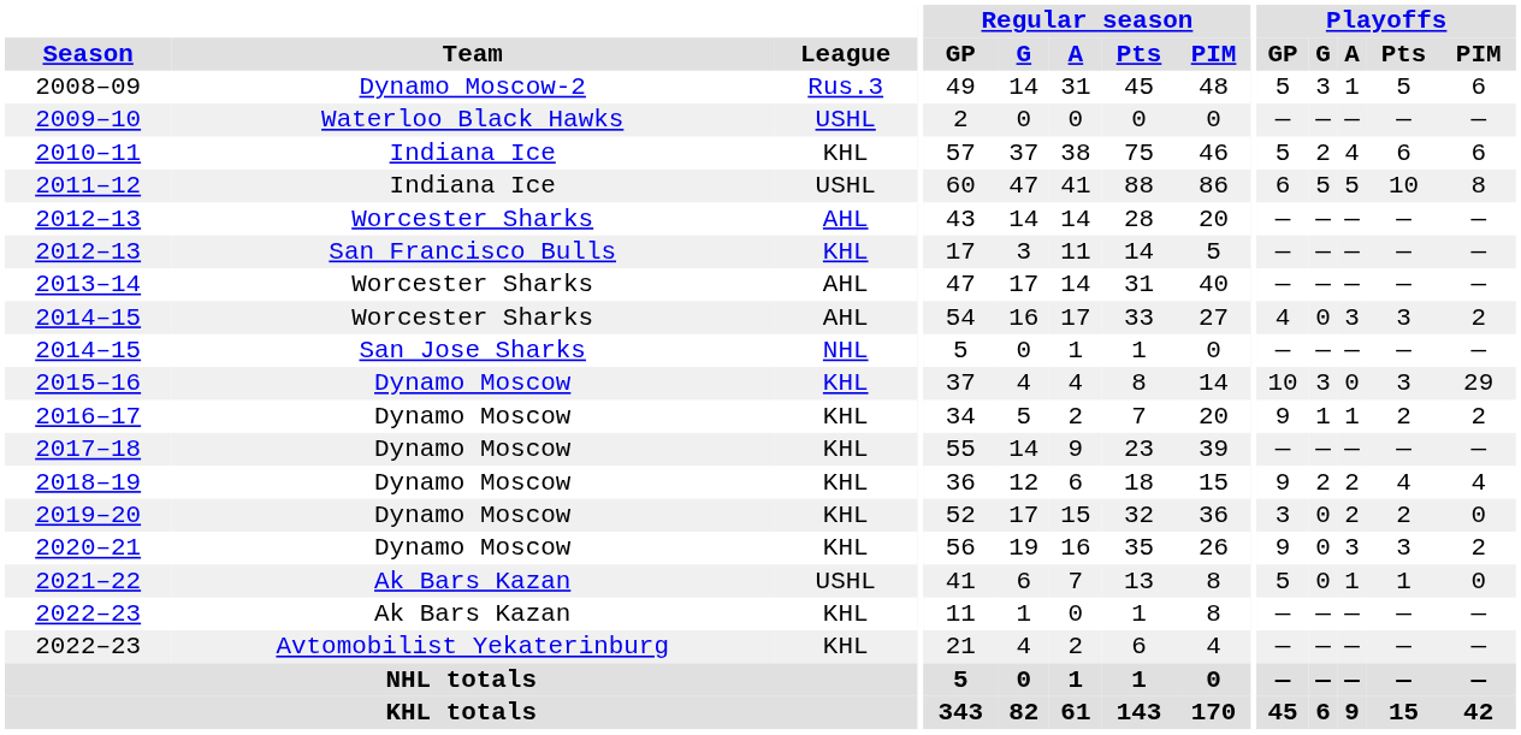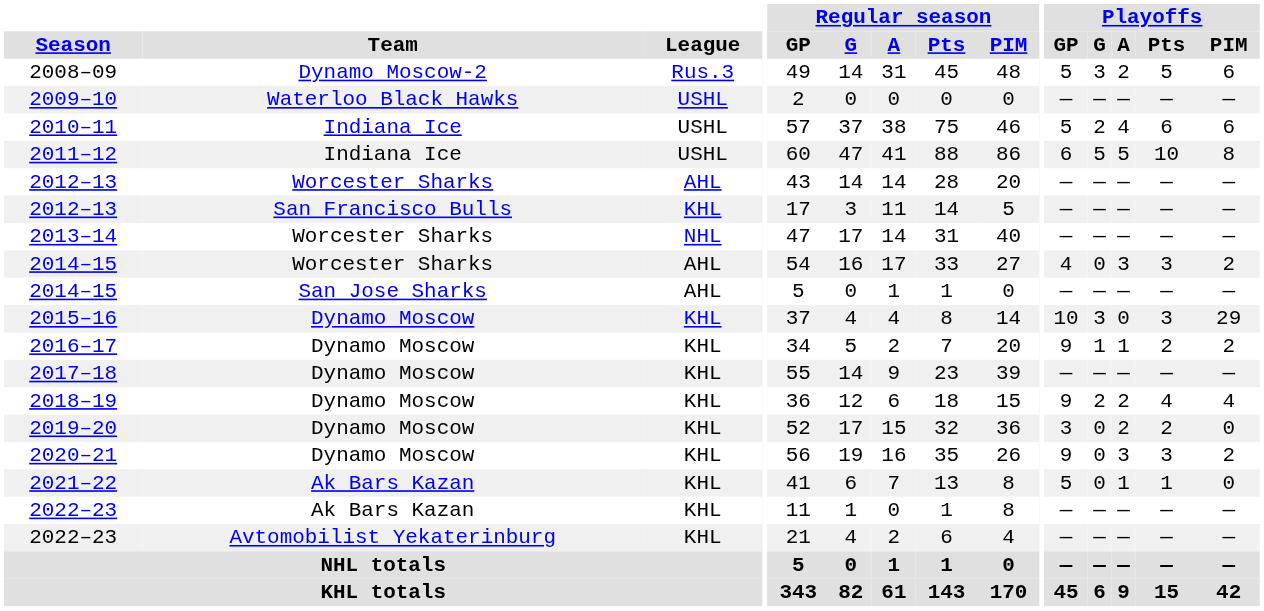 <table border="0" cellpadding="1" cellspacing="0" style="text-align:center; width:60em">
 <tr bgcolor="#e0e0e0">
 <th colspan="3"  bgcolor="#ffffff"></th>
 <th rowspan="99" bgcolor="#ffffff"></th>
 <th colspan="5"><a href='#'>Regular season</a></th>
 <th rowspan="99" bgcolor="#ffffff"></th>
 <th colspan="5"><a href='#'>Playoffs</a></th>
 </tr>
 <tr bgcolor="#e0e0e0">
 <th><a href='#'>Season</a></th>
 <th>Team</th>
 <th>League</th>
 <th>GP</th>
 <th><a href='#'>G</a></th>
 <th><a href='#'>A</a></th>
 <th><a href='#'>Pts</a></th>
 <th><a href='#'>PIM</a></th>
 <th>GP</th>
 <th>G</th>
 <th>A</th>
 <th>Pts</th>
 <th>PIM</th>
 </tr>
 <tr align="center">
 <td>2008–09</td>
 <td><a href='#'>Dynamo Moscow-2</a></td>
 <td><a href='#'>Rus.3</a></td>
 <td>49</td>
 <td>14</td>
 <td>31</td>
 <td>45</td>
 <td>48</td>
 <td>5</td>
 <td>3</td>
-<td>1</td>
+<td>2</td>
 <td>5</td>
 <td>6</td>
 </tr>
 <tr align="center" bgcolor="#f0f0f0">
 <td><a href='#'>2009–10</a></td>
 <td><a href='#'>Waterloo Black Hawks</a></td>
 <td><a href='#'>USHL</a></td>
 <td>2</td>
 <td>0</td>
 <td>0</td>
 <td>0</td>
 <td>0</td>
 <td>—</td>
 <td>—</td>
 <td>—</td>
 <td>—</td>
 <td>—</td>
 </tr>
 <tr align="center">
 <td><a href='#'>2010–11</a></td>
 <td><a href='#'>Indiana Ice</a></td>
-<td>KHL</td>
+<td>USHL</td>
 <td>57</td>
 <td>37</td>
 <td>38</td>
 <td>75</td>
 <td>46</td>
 <td>5</td>
 <td>2</td>
 <td>4</td>
 <td>6</td>
 <td>6</td>
 </tr>
 <tr align="center" bgcolor="#f0f0f0">
 <td><a href='#'>2011–12</a></td>
 <td>Indiana Ice</td>
 <td>USHL</td>
 <td>60</td>
 <td>47</td>
 <td>41</td>
 <td>88</td>
 <td>86</td>
 <td>6</td>
 <td>5</td>
 <td>5</td>
 <td>10</td>
 <td>8</td>
 </tr>
 <tr align="center">
 <td><a href='#'>2012–13</a></td>
 <td><a href='#'>Worcester Sharks</a></td>
 <td><a href='#'>AHL</a></td>
 <td>43</td>
 <td>14</td>
 <td>14</td>
 <td>28</td>
 <td>20</td>
 <td>—</td>
 <td>—</td>
 <td>—</td>
 <td>—</td>
 <td>—</td>
 </tr>
 <tr align="center" bgcolor="#f0f0f0">
 <td><a href='#'>2012–13</a></td>
 <td><a href='#'>San Francisco Bulls</a></td>
 <td><a href='#'>KHL</a></td>
 <td>17</td>
 <td>3</td>
 <td>11</td>
 <td>14</td>
 <td>5</td>
 <td>—</td>
 <td>—</td>
 <td>—</td>
 <td>—</td>
 <td>—</td>
 </tr>
 <tr align="center">
 <td><a href='#'>2013–14</a></td>
 <td>Worcester Sharks</td>
-<td>AHL</td>
+<td><a href='#'>NHL</a></td>
 <td>47</td>
 <td>17</td>
 <td>14</td>
 <td>31</td>
 <td>40</td>
 <td>—</td>
 <td>—</td>
 <td>—</td>
 <td>—</td>
 <td>—</td>
 </tr>
 <tr align="center" bgcolor="#f0f0f0">
 <td><a href='#'>2014–15</a></td>
 <td>Worcester Sharks</td>
 <td>AHL</td>
 <td>54</td>
 <td>16</td>
 <td>17</td>
 <td>33</td>
 <td>27</td>
 <td>4</td>
 <td>0</td>
 <td>3</td>
 <td>3</td>
 <td>2</td>
 </tr>
 <tr align="center">
 <td><a href='#'>2014–15</a></td>
 <td><a href='#'>San Jose Sharks</a></td>
-<td><a href='#'>NHL</a></td>
+<td>AHL</td>
 <td>5</td>
 <td>0</td>
 <td>1</td>
 <td>1</td>
 <td>0</td>
 <td>—</td>
 <td>—</td>
 <td>—</td>
 <td>—</td>
 <td>—</td>
 </tr>
 <tr align="center" bgcolor="#f0f0f0">
 <td><a href='#'>2015–16</a></td>
 <td><a href='#'>Dynamo Moscow</a></td>
 <td><a href='#'>KHL</a></td>
 <td>37</td>
 <td>4</td>
 <td>4</td>
 <td>8</td>
 <td>14</td>
 <td>10</td>
 <td>3</td>
 <td>0</td>
 <td>3</td>
 <td>29</td>
 </tr>
 <tr align="center">
 <td><a href='#'>2016–17</a></td>
 <td>Dynamo Moscow</td>
 <td>KHL</td>
 <td>34</td>
 <td>5</td>
 <td>2</td>
 <td>7</td>
 <td>20</td>
 <td>9</td>
 <td>1</td>
 <td>1</td>
 <td>2</td>
 <td>2</td>
 </tr>
 <tr align="center" bgcolor="#f0f0f0">
 <td><a href='#'>2017–18</a></td>
 <td>Dynamo Moscow</td>
 <td>KHL</td>
 <td>55</td>
 <td>14</td>
 <td>9</td>
 <td>23</td>
 <td>39</td>
 <td>—</td>
 <td>—</td>
 <td>—</td>
 <td>—</td>
 <td>—</td>
 </tr>
 <tr align="center">
 <td><a href='#'>2018–19</a></td>
 <td>Dynamo Moscow</td>
 <td>KHL</td>
 <td>36</td>
 <td>12</td>
 <td>6</td>
 <td>18</td>
 <td>15</td>
 <td>9</td>
 <td>2</td>
 <td>2</td>
 <td>4</td>
 <td>4</td>
 </tr>
 <tr align="center" bgcolor="#f0f0f0">
 <td><a href='#'>2019–20</a></td>
 <td>Dynamo Moscow</td>
 <td>KHL</td>
 <td>52</td>
 <td>17</td>
 <td>15</td>
 <td>32</td>
 <td>36</td>
 <td>3</td>
 <td>0</td>
 <td>2</td>
 <td>2</td>
 <td>0</td>
 </tr>
 <tr align="center">
 <td><a href='#'>2020–21</a></td>
 <td>Dynamo Moscow</td>
 <td>KHL</td>
 <td>56</td>
 <td>19</td>
 <td>16</td>
 <td>35</td>
 <td>26</td>
 <td>9</td>
 <td>0</td>
 <td>3</td>
 <td>3</td>
 <td>2</td>
 </tr>
 <tr align="center" bgcolor="#f0f0f0">
 <td><a href='#'>2021–22</a></td>
 <td><a href='#'>Ak Bars Kazan</a></td>
-<td>USHL</td>
+<td>KHL</td>
 <td>41</td>
 <td>6</td>
 <td>7</td>
 <td>13</td>
 <td>8</td>
 <td>5</td>
 <td>0</td>
 <td>1</td>
 <td>1</td>
 <td>0</td>
 </tr>
 <tr align="center">
 <td><a href='#'>2022–23</a></td>
 <td>Ak Bars Kazan</td>
 <td>KHL</td>
 <td>11</td>
 <td>1</td>
 <td>0</td>
 <td>1</td>
 <td>8</td>
 <td>—</td>
 <td>—</td>
 <td>—</td>
 <td>—</td>
 <td>—</td>
 </tr>
 <tr align="center" bgcolor="#f0f0f0">
 <td>2022–23</td>
 <td><a href='#'>Avtomobilist Yekaterinburg</a></td>
 <td>KHL</td>
 <td>21</td>
 <td>4</td>
 <td>2</td>
 <td>6</td>
 <td>4</td>
 <td>—</td>
 <td>—</td>
 <td>—</td>
 <td>—</td>
 <td>—</td>
 </tr>
 <tr align="center" bgcolor="#e0e0e0" style="font-weight:bold;">
 <td colspan="3">NHL totals</td>
 <th>5</th>
 <th>0</th>
 <th>1</th>
 <th>1</th>
 <th>0</th>
 <th>—</th>
 <th>—</th>
 <th>—</th>
 <th>—</th>
 <th>—</th>
 </tr>
 <tr align="center" bgcolor="#e0e0e0" style="font-weight:bold;">
 <td colspan="3">KHL totals</td>
 <th>343</th>
 <th>82</th>
 <th>61</th>
 <th>143</th>
 <th>170</th>
 <th>45</th>
 <th>6</th>
 <th>9</th>
 <th>15</th>
 <th>42</th>
 </tr>
 </table>
